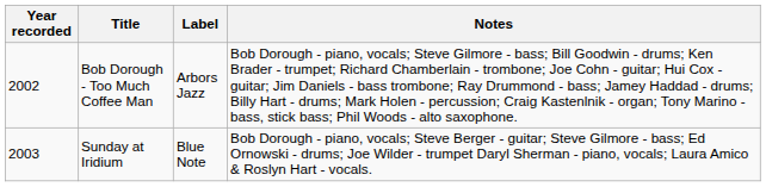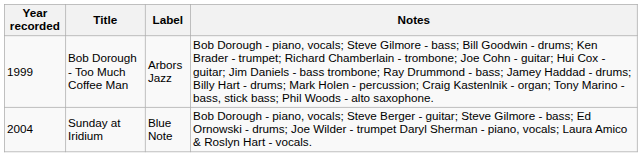 <table class="wikitable sortable">
 <tr>
 <th>Year recorded</th>
 <th>Title</th>
 <th>Label</th>
 <th>Notes</th>
 </tr>
 <tr>
-<td>2002</td>
+<td>1999</td>
 <td>Bob Dorough - Too Much Coffee Man</td>
 <td>Arbors Jazz</td>
 <td>Bob Dorough - piano, vocals; Steve Gilmore - bass; Bill Goodwin - drums; Ken Brader - trumpet; Richard Chamberlain - trombone; Joe Cohn - guitar; Hui Cox - guitar; Jim Daniels - bass trombone; Ray Drummond - bass; Jamey Haddad - drums; Billy Hart - drums; Mark Holen - percussion; Craig Kastenlnik - organ; Tony Marino - bass, stick bass; Phil Woods - alto saxophone.</td>
 </tr>
 <tr>
-<td>2003</td>
+<td>2004</td>
 <td>Sunday at Iridium</td>
 <td>Blue Note</td>
 <td>Bob Dorough - piano, vocals; Steve Berger - guitar; Steve Gilmore - bass; Ed Ornowski - drums; Joe Wilder - trumpet Daryl Sherman - piano, vocals; Laura Amico & Roslyn Hart - vocals.</td>
 </tr>
 </table>
